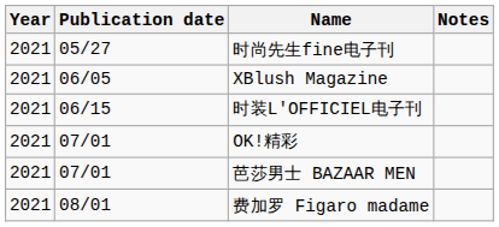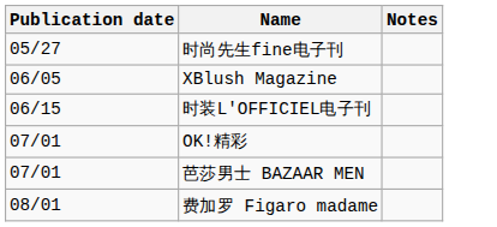 <table class="wikitable">
 <tr>
-<th>Year</th>
 <th>Publication date</th>
 <th>Name</th>
 <th>Notes</th>
 </tr>
 <tr>
-<td>2021</td>
 <td>05/27</td>
 <td>时尚先生fine电子刊</td>
 <td></td>
 </tr>
 <tr>
-<td>2021</td>
 <td>06/05</td>
 <td>XBlush Magazine</td>
 <td></td>
 </tr>
 <tr>
-<td>2021</td>
 <td>06/15</td>
 <td>时装L'OFFICIEL电子刊</td>
 <td></td>
 </tr>
 <tr>
-<td>2021</td>
 <td>07/01</td>
 <td>OK!精彩</td>
 <td></td>
 </tr>
 <tr>
-<td>2021</td>
 <td>07/01</td>
 <td>芭莎男士 BAZAAR MEN</td>
 <td></td>
 </tr>
 <tr>
-<td>2021</td>
 <td>08/01</td>
 <td>费加罗 Figaro madame</td>
 <td></td>
 </tr>
 </table>
